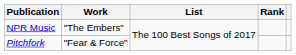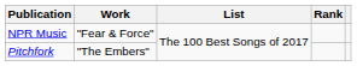 <table class="sortable wikitable">
 <tr>
 <th>Publication</th>
 <th>Work</th>
 <th>List</th>
 <th>Rank</th>
 <th class="unsortable"></th>
 </tr>
 <tr>
 <td><a href='#'>NPR Music</a></td>
-<td>"The Embers"</td>
+<td>"Fear & Force"</td>
 <td scope="row" rowspan=2>The 100 Best Songs of 2017</td>
 <td></td>
 <td></td>
 </tr>
 <tr>
 <td><em><a href='#'>Pitchfork</a></em></td>
-<td>"Fear & Force"</td>
+<td>"The Embers"</td>
 <td></td>
 <td></td>
 </tr>
 </table>
